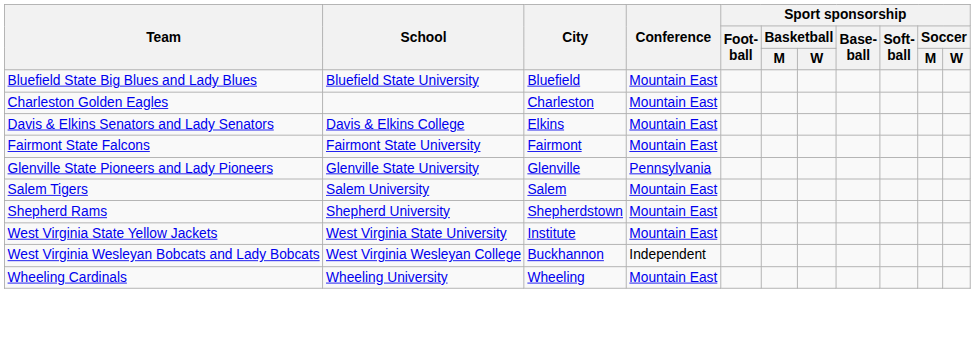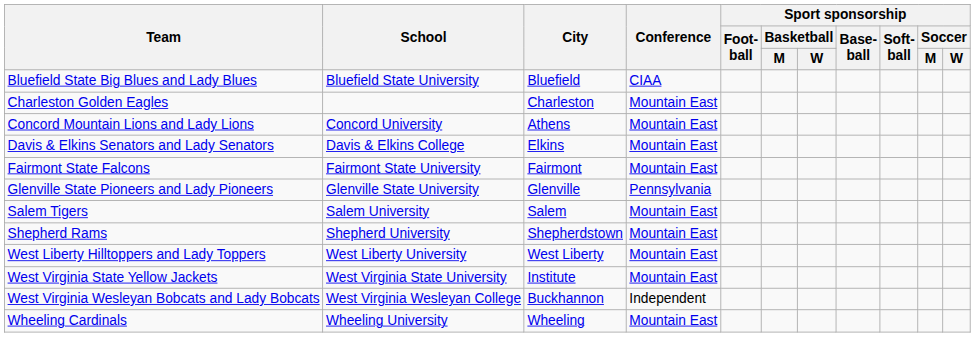 <table class="sortable wikitable">
 <tr>
 <th rowspan=3>Team</th>
 <th rowspan=3>School</th>
 <th rowspan=3>City</th>
 <th rowspan=3>Conference</th>
 <th colspan=7>Sport sponsorship</th>
 </tr>
 <tr>
 <th rowspan=2>Foot-<br>ball</th>
 <th colspan=2>Basketball</th>
 <th rowspan=2>Base-<br>ball</th>
 <th rowspan=2>Soft-<br>ball</th>
 <th colspan=2>Soccer</th>
 </tr>
 <tr>
 <th>M</th>
 <th>W</th>
 <th>M</th>
 <th>W</th>
 </tr>
 <tr>
 <td><a href='#'>Bluefield State Big Blues and Lady Blues</a></td>
 <td><a href='#'>Bluefield State University</a></td>
 <td><a href='#'>Bluefield</a></td>
-<td><a href='#'>Mountain East</a></td>
+<td><a href='#'>CIAA</a></td>
 <td></td>
 <td></td>
 <td></td>
 <td></td>
 <td></td>
 <td></td>
 <td></td>
 </tr>
 <tr>
 <td><a href='#'>Charleston Golden Eagles</a></td>
 <td></td>
 <td><a href='#'>Charleston</a></td>
+<td><a href='#'>Mountain East</a></td>
+<td></td>
+<td></td>
+<td></td>
+<td></td>
+<td></td>
+<td></td>
+<td></td>
+</tr>
+<tr>
+<td><a href='#'>Concord Mountain Lions and Lady Lions</a></td>
+<td><a href='#'>Concord University</a></td>
+<td><a href='#'>Athens</a></td>
 <td><a href='#'>Mountain East</a></td>
 <td></td>
 <td></td>
 <td></td>
 <td></td>
 <td></td>
 <td></td>
 <td></td>
 </tr>
 <tr>
 <td><a href='#'>Davis & Elkins Senators and Lady Senators</a></td>
 <td><a href='#'>Davis & Elkins College</a></td>
 <td><a href='#'>Elkins</a></td>
 <td><a href='#'>Mountain East</a></td>
 <td></td>
 <td></td>
 <td></td>
 <td></td>
 <td></td>
 <td></td>
 <td></td>
 </tr>
 <tr>
 <td><a href='#'>Fairmont State Falcons</a></td>
 <td><a href='#'>Fairmont State University</a></td>
 <td><a href='#'>Fairmont</a></td>
 <td><a href='#'>Mountain East</a></td>
 <td></td>
 <td></td>
 <td></td>
 <td></td>
 <td></td>
 <td></td>
 <td></td>
 </tr>
 <tr>
 <td><a href='#'>Glenville State Pioneers and Lady Pioneers</a></td>
 <td><a href='#'>Glenville State University</a></td>
 <td><a href='#'>Glenville</a></td>
 <td><a href='#'>Pennsylvania</a></td>
 <td></td>
 <td></td>
 <td></td>
 <td></td>
 <td></td>
 <td></td>
 <td></td>
 </tr>
 <tr>
 <td><a href='#'>Salem Tigers</a></td>
 <td><a href='#'>Salem University</a></td>
 <td><a href='#'>Salem</a></td>
 <td><a href='#'>Mountain East</a></td>
 <td></td>
 <td></td>
 <td></td>
 <td></td>
 <td></td>
 <td></td>
 <td></td>
 </tr>
 <tr>
 <td><a href='#'>Shepherd Rams</a></td>
 <td><a href='#'>Shepherd University</a></td>
 <td><a href='#'>Shepherdstown</a></td>
 <td><a href='#'>Mountain East</a></td>
 <td></td>
 <td></td>
 <td></td>
 <td></td>
 <td></td>
 <td></td>
 <td></td>
 </tr>
 <tr>
+<td><a href='#'>West Liberty Hilltoppers and Lady Toppers</a></td>
+<td><a href='#'>West Liberty University</a></td>
+<td><a href='#'>West Liberty</a></td>
+<td><a href='#'>Mountain East</a></td>
+<td></td>
+<td></td>
+<td></td>
+<td></td>
+<td></td>
+<td></td>
+<td></td>
+</tr>
+<tr>
 <td><a href='#'>West Virginia State Yellow Jackets</a></td>
 <td><a href='#'>West Virginia State University</a></td>
 <td><a href='#'>Institute</a></td>
 <td><a href='#'>Mountain East</a></td>
 <td></td>
 <td></td>
 <td></td>
 <td></td>
 <td></td>
 <td></td>
 <td></td>
 </tr>
 <tr>
 <td><a href='#'>West Virginia Wesleyan Bobcats and Lady Bobcats</a></td>
 <td><a href='#'>West Virginia Wesleyan College</a></td>
 <td><a href='#'>Buckhannon</a></td>
 <td>Independent</td>
 <td></td>
 <td></td>
 <td></td>
 <td></td>
 <td></td>
 <td></td>
 <td></td>
 </tr>
 <tr>
 <td><a href='#'>Wheeling Cardinals</a></td>
 <td><a href='#'>Wheeling University</a></td>
 <td><a href='#'>Wheeling</a></td>
 <td><a href='#'>Mountain East</a></td>
 <td></td>
 <td></td>
 <td></td>
 <td></td>
 <td></td>
 <td></td>
 <td></td>
 </tr>
 </table>
